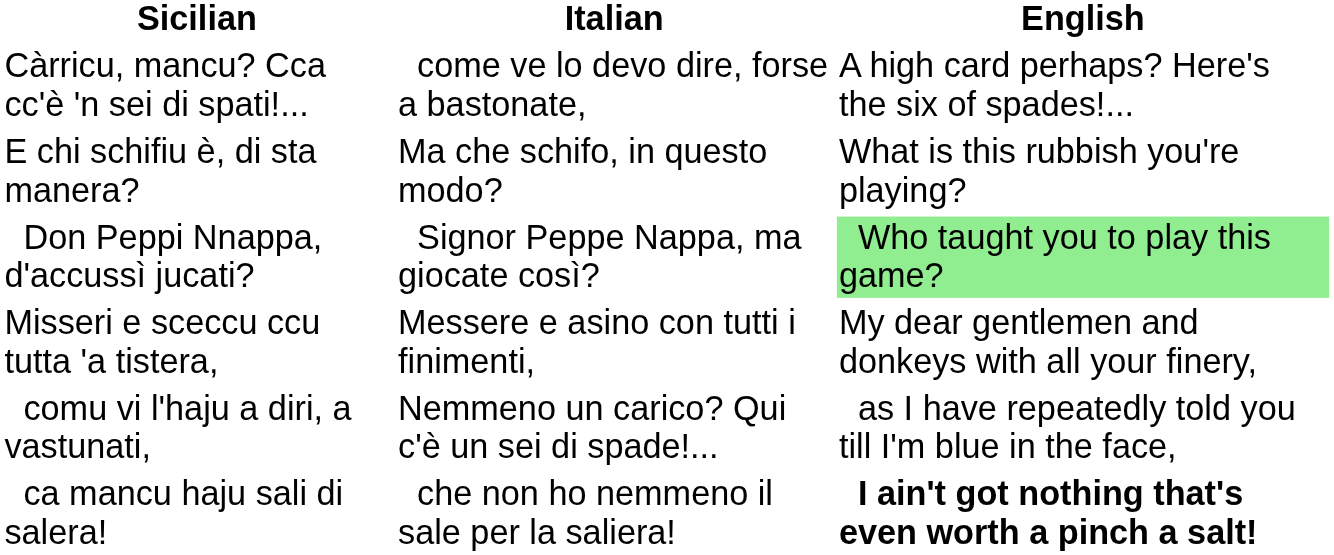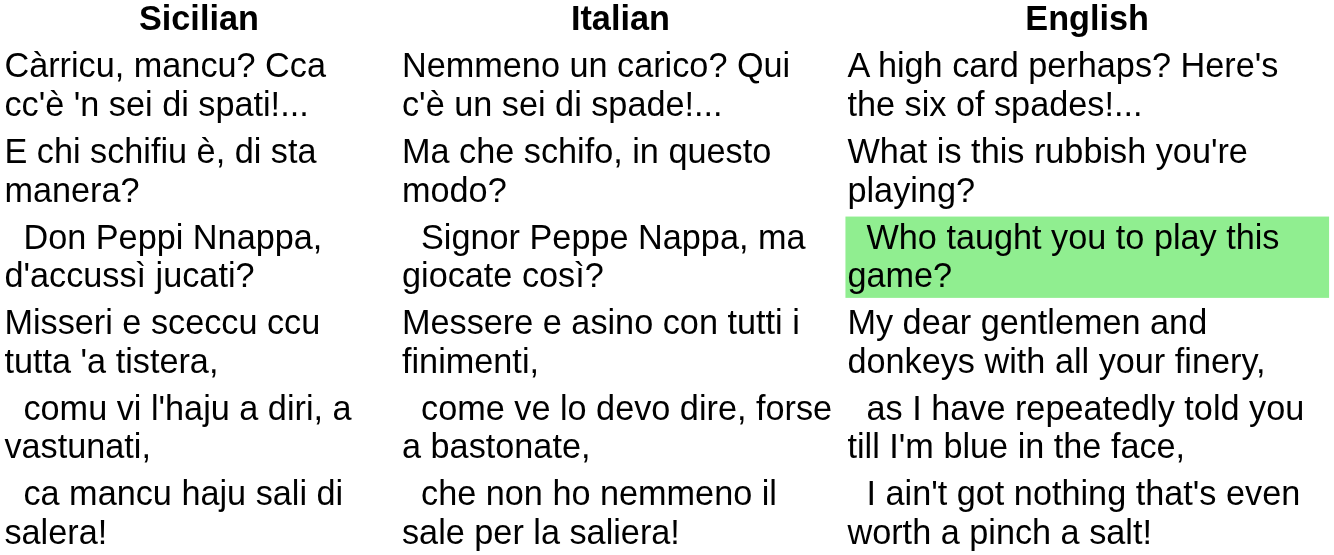 <table>
 <tr>
 <th>Sicilian</th>
 <th>Italian</th>
 <th>English</th>
 </tr>
 <tr>
 <td> Càrricu, mancu? Cca cc'è 'n sei di spati!...</td>
-<td>  come ve lo devo dire, forse a bastonate,</td>
+<td> Nemmeno un carico? Qui c'è un sei di spade!...</td>
 <td> A high card perhaps?  Here's the six of spades!...</td>
 </tr>
 <tr>
 <td> E chi schifiu è, di sta manera?</td>
 <td> Ma che schifo, in questo modo?</td>
 <td> What is this rubbish you're playing?</td>
 </tr>
 <tr>
 <td>  Don Peppi Nnappa, d'accussì jucati?</td>
 <td>  Signor Peppe Nappa, ma giocate così?</td>
 <td style="background: lightgreen;">  Who taught you to play this game?</td>
 </tr>
 <tr>
 <td> Misseri e sceccu ccu tutta 'a tistera,</td>
 <td> Messere e asino con tutti i finimenti,</td>
 <td> My dear gentlemen and donkeys with all your finery,</td>
 </tr>
 <tr>
 <td>  comu vi l'haju a diri, a vastunati,</td>
-<td> Nemmeno un carico? Qui c'è un sei di spade!...</td>
+<td>  come ve lo devo dire, forse a bastonate,</td>
 <td>  as I have repeatedly told you till I'm blue in the face,</td>
 </tr>
 <tr>
 <td>  ca mancu haju sali di salera!</td>
 <td>  che non ho nemmeno il sale per la saliera!</td>
-<td><strong>  I ain't got nothing that's even worth a pinch a salt!</strong></td>
+<td>  I ain't got nothing that's even worth a pinch a salt!</td>
 </tr>
 </table>
